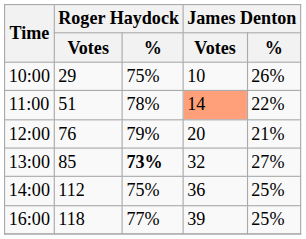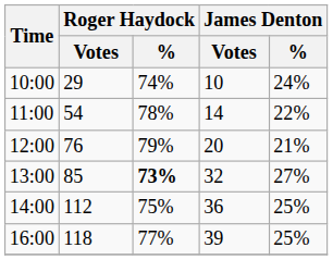 <table class="wikitable">
 <tr>
 <th rowspan="2">Time</th>
 <th colspan="2">Roger Haydock</th>
 <th colspan="2">James Denton</th>
 </tr>
 <tr>
 <th>Votes</th>
 <th>%</th>
 <th>Votes</th>
 <th>%</th>
 </tr>
 <tr>
 <td>10:00</td>
 <td>29</td>
-<td>75%</td>
+<td>74%</td>
 <td>10</td>
-<td>26%</td>
+<td>24%</td>
 </tr>
 <tr>
 <td>11:00</td>
-<td>51</td>
+<td>54</td>
 <td>78%</td>
-<td style="background: lightsalmon;">14</td>
+<td>14</td>
 <td>22%</td>
 </tr>
 <tr>
 <td>12:00</td>
 <td>76</td>
 <td>79%</td>
 <td>20</td>
 <td>21%</td>
 </tr>
 <tr>
 <td>13:00</td>
 <td>85</td>
 <td><strong>73%</strong></td>
 <td>32</td>
 <td>27%</td>
 </tr>
 <tr>
 <td>14:00</td>
 <td>112</td>
 <td>75%</td>
 <td>36</td>
 <td>25%</td>
 </tr>
 <tr>
 <td>16:00</td>
 <td>118</td>
 <td>77%</td>
 <td>39</td>
 <td>25%</td>
 </tr>
 <tr>
 </tr>
 </table>
